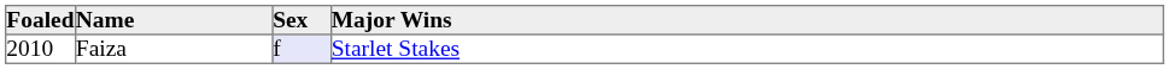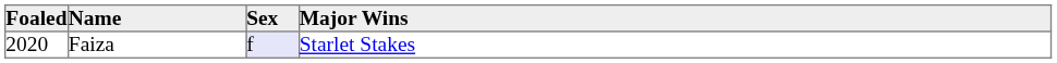 <table border="1" cellpadding="0" style="border-collapse: collapse; font-size:90%">
 <tr bgcolor="#eeeeee">
 <td width="35px"><strong>Foaled</strong></td>
 <td width="120px"><strong>Name</strong></td>
 <td width="35px"><strong>Sex</strong></td>
 <td width="510px"><strong>Major Wins</strong></td>
 </tr>
 <tr>
-<td>2010</td>
+<td>2020</td>
 <td>Faiza</td>
 <td style="background: lavender;">f</td>
 <td><a href='#'>Starlet Stakes</a></td>
 </tr>
 </table>
